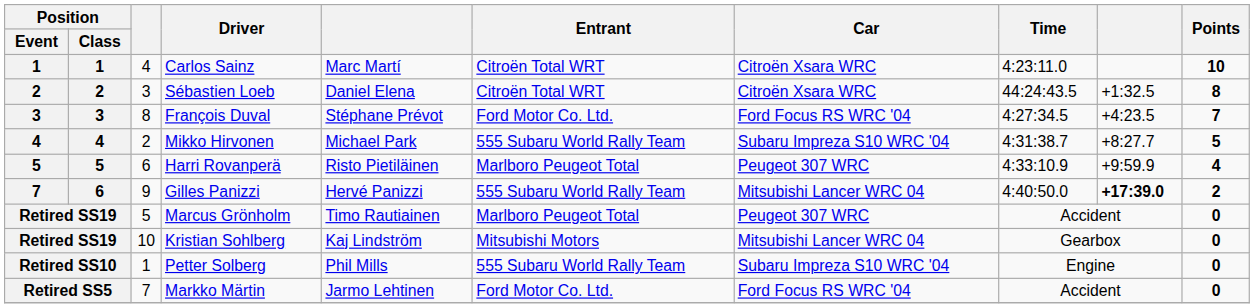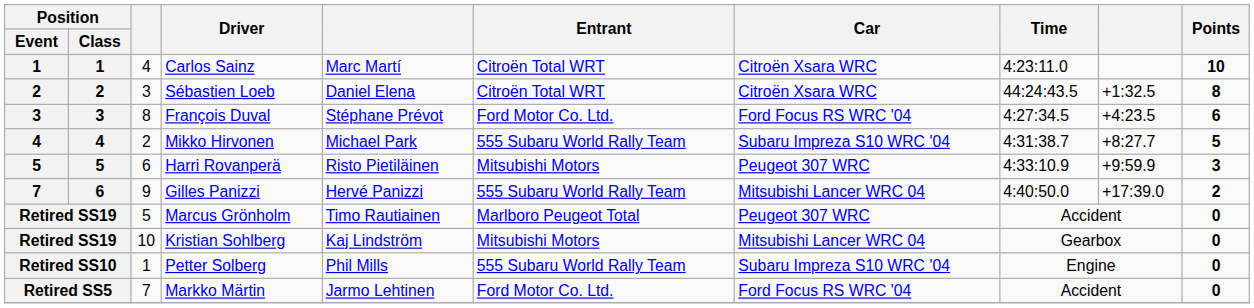 <table class="wikitable" width=85% style="font-size: 85%;">
 <tr>
 <th colspan="2">Position</th>
 <th rowspan="2"></th>
 <th rowspan="2">Driver</th>
 <th rowspan="2"></th>
 <th rowspan="2">Entrant</th>
 <th rowspan="2">Car</th>
 <th rowspan="2">Time</th>
 <th rowspan="2"></th>
 <th rowspan="2">Points</th>
 </tr>
 <tr>
 <th>Event</th>
 <th>Class</th>
 </tr>
 <tr>
 <th>1</th>
 <th>1</th>
 <td align="center">4</td>
 <td> <a href='#'>Carlos Sainz</a></td>
 <td> <a href='#'>Marc Martí</a></td>
 <td> <a href='#'>Citroën Total WRT</a></td>
 <td><a href='#'>Citroën Xsara WRC</a></td>
 <td>4:23:11.0</td>
 <td></td>
 <td align="center"><strong>10</strong></td>
 </tr>
 <tr>
 <th>2</th>
 <th>2</th>
 <td align="center">3</td>
 <td> <a href='#'>Sébastien Loeb</a></td>
 <td> <a href='#'>Daniel Elena</a></td>
 <td> <a href='#'>Citroën Total WRT</a></td>
 <td><a href='#'>Citroën Xsara WRC</a></td>
 <td>44:24:43.5</td>
 <td>+1:32.5</td>
 <td align="center"><strong>8</strong></td>
 </tr>
 <tr>
 <th>3</th>
 <th>3</th>
 <td align="center">8</td>
 <td> <a href='#'>François Duval</a></td>
 <td> <a href='#'>Stéphane Prévot</a></td>
 <td> <a href='#'>Ford Motor Co. Ltd.</a></td>
 <td><a href='#'>Ford Focus RS WRC '04</a></td>
 <td>4:27:34.5</td>
 <td>+4:23.5</td>
-<td align="center"><strong>7</strong></td>
+<td align="center"><strong>6</strong></td>
 </tr>
 <tr>
 <th>4</th>
 <th>4</th>
 <td align="center">2</td>
 <td> <a href='#'>Mikko Hirvonen</a></td>
 <td> <a href='#'>Michael Park</a></td>
 <td> <a href='#'>555 Subaru World Rally Team</a></td>
 <td><a href='#'>Subaru Impreza S10 WRC '04</a></td>
 <td>4:31:38.7</td>
 <td>+8:27.7</td>
 <td align="center"><strong>5</strong></td>
 </tr>
 <tr>
 <th>5</th>
 <th>5</th>
 <td align="center">6</td>
 <td> <a href='#'>Harri Rovanperä</a></td>
 <td> <a href='#'>Risto Pietiläinen</a></td>
-<td> <a href='#'>Marlboro Peugeot Total</a></td>
+<td> <a href='#'>Mitsubishi Motors</a></td>
 <td><a href='#'>Peugeot 307 WRC</a></td>
 <td>4:33:10.9</td>
 <td>+9:59.9</td>
-<td align="center"><strong>4</strong></td>
+<td align="center"><strong>3</strong></td>
 </tr>
 <tr>
 <th>7</th>
 <th>6</th>
 <td align="center">9</td>
 <td> <a href='#'>Gilles Panizzi</a></td>
 <td> <a href='#'>Hervé Panizzi</a></td>
 <td> <a href='#'>555 Subaru World Rally Team</a></td>
 <td><a href='#'>Mitsubishi Lancer WRC 04</a></td>
 <td>4:40:50.0</td>
-<td><strong>+17:39.0</strong></td>
+<td>+17:39.0</td>
 <td align="center"><strong>2</strong></td>
 </tr>
 <tr>
 <th colspan="2">Retired SS19</th>
 <td align="center">5</td>
 <td> <a href='#'>Marcus Grönholm</a></td>
 <td> <a href='#'>Timo Rautiainen</a></td>
 <td> <a href='#'>Marlboro Peugeot Total</a></td>
 <td><a href='#'>Peugeot 307 WRC</a></td>
 <td align="center" colspan="2">Accident</td>
 <td align="center"><strong>0</strong></td>
 </tr>
 <tr>
 <th colspan="2">Retired SS19</th>
 <td align="center">10</td>
 <td> <a href='#'>Kristian Sohlberg</a></td>
 <td> <a href='#'>Kaj Lindström</a></td>
 <td> <a href='#'>Mitsubishi Motors</a></td>
 <td><a href='#'>Mitsubishi Lancer WRC 04</a></td>
 <td align="center" colspan="2">Gearbox</td>
 <td align="center"><strong>0</strong></td>
 </tr>
 <tr>
 <th colspan="2">Retired SS10</th>
 <td align="center">1</td>
 <td> <a href='#'>Petter Solberg</a></td>
 <td> <a href='#'>Phil Mills</a></td>
 <td> <a href='#'>555 Subaru World Rally Team</a></td>
 <td><a href='#'>Subaru Impreza S10 WRC '04</a></td>
 <td align="center" colspan="2">Engine</td>
 <td align="center"><strong>0</strong></td>
 </tr>
 <tr>
 <th colspan="2">Retired SS5</th>
 <td align="center">7</td>
 <td> <a href='#'>Markko Märtin</a></td>
 <td> <a href='#'>Jarmo Lehtinen</a></td>
 <td> <a href='#'>Ford Motor Co. Ltd.</a></td>
 <td><a href='#'>Ford Focus RS WRC '04</a></td>
 <td align="center" colspan="2">Accident</td>
 <td align="center"><strong>0</strong></td>
 </tr>
 <tr>
 </tr>
 </table>
